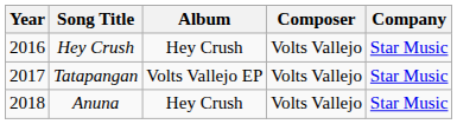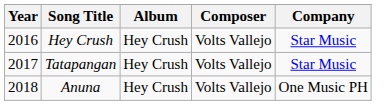 <table class="wikitable" style="text-align:center">
 <tr bgcolor="#F08080" align="center">
 </tr>
 <tr>
 <th>Year</th>
 <th>Song Title</th>
 <th>Album</th>
 <th>Composer</th>
 <th>Company</th>
 </tr>
 <tr>
 <td>2016</td>
 <td><em>Hey Crush</em></td>
 <td>Hey Crush</td>
 <td>Volts Vallejo</td>
 <td><a href='#'>Star Music</a></td>
 </tr>
 <tr>
 <td>2017</td>
 <td><em>Tatapangan</em></td>
-<td>Volts Vallejo EP</td>
+<td>Hey Crush</td>
 <td>Volts Vallejo</td>
 <td><a href='#'>Star Music</a></td>
 </tr>
 <tr>
 <td>2018</td>
 <td><em>Anuna</em></td>
 <td>Hey Crush</td>
 <td>Volts Vallejo</td>
-<td><a href='#'>Star Music</a></td>
+<td>One Music PH</td>
 </tr>
 </table>
